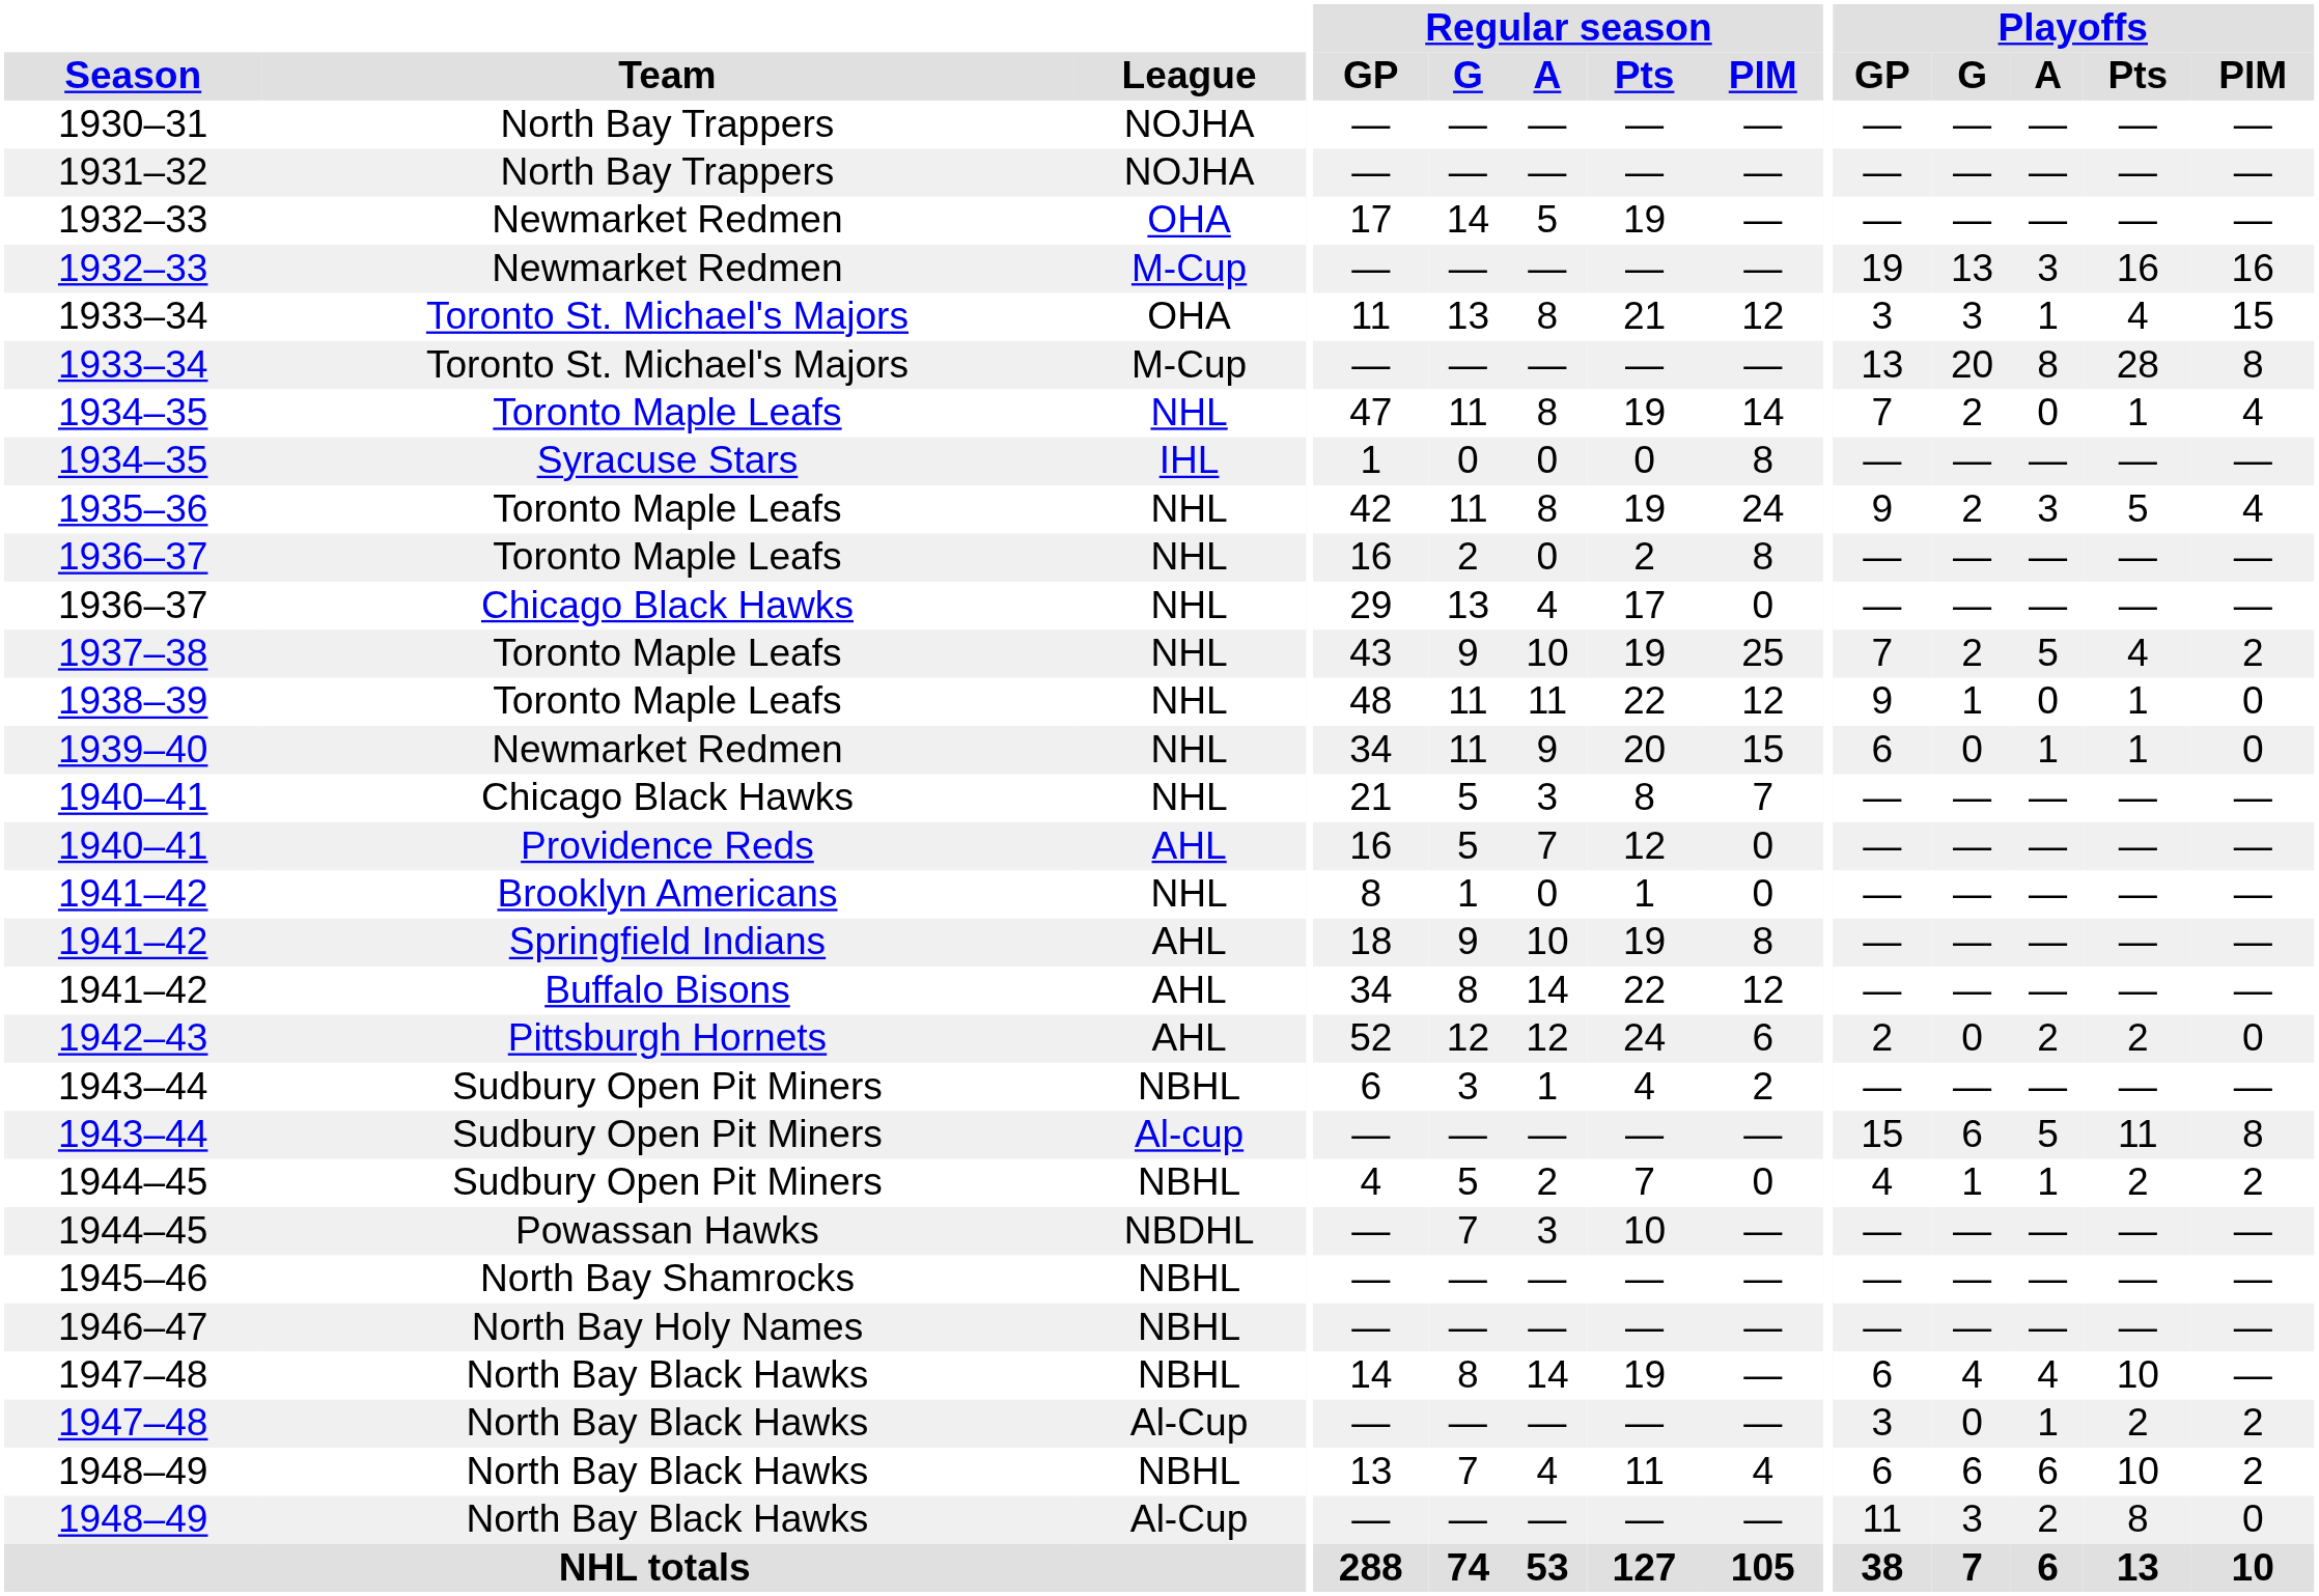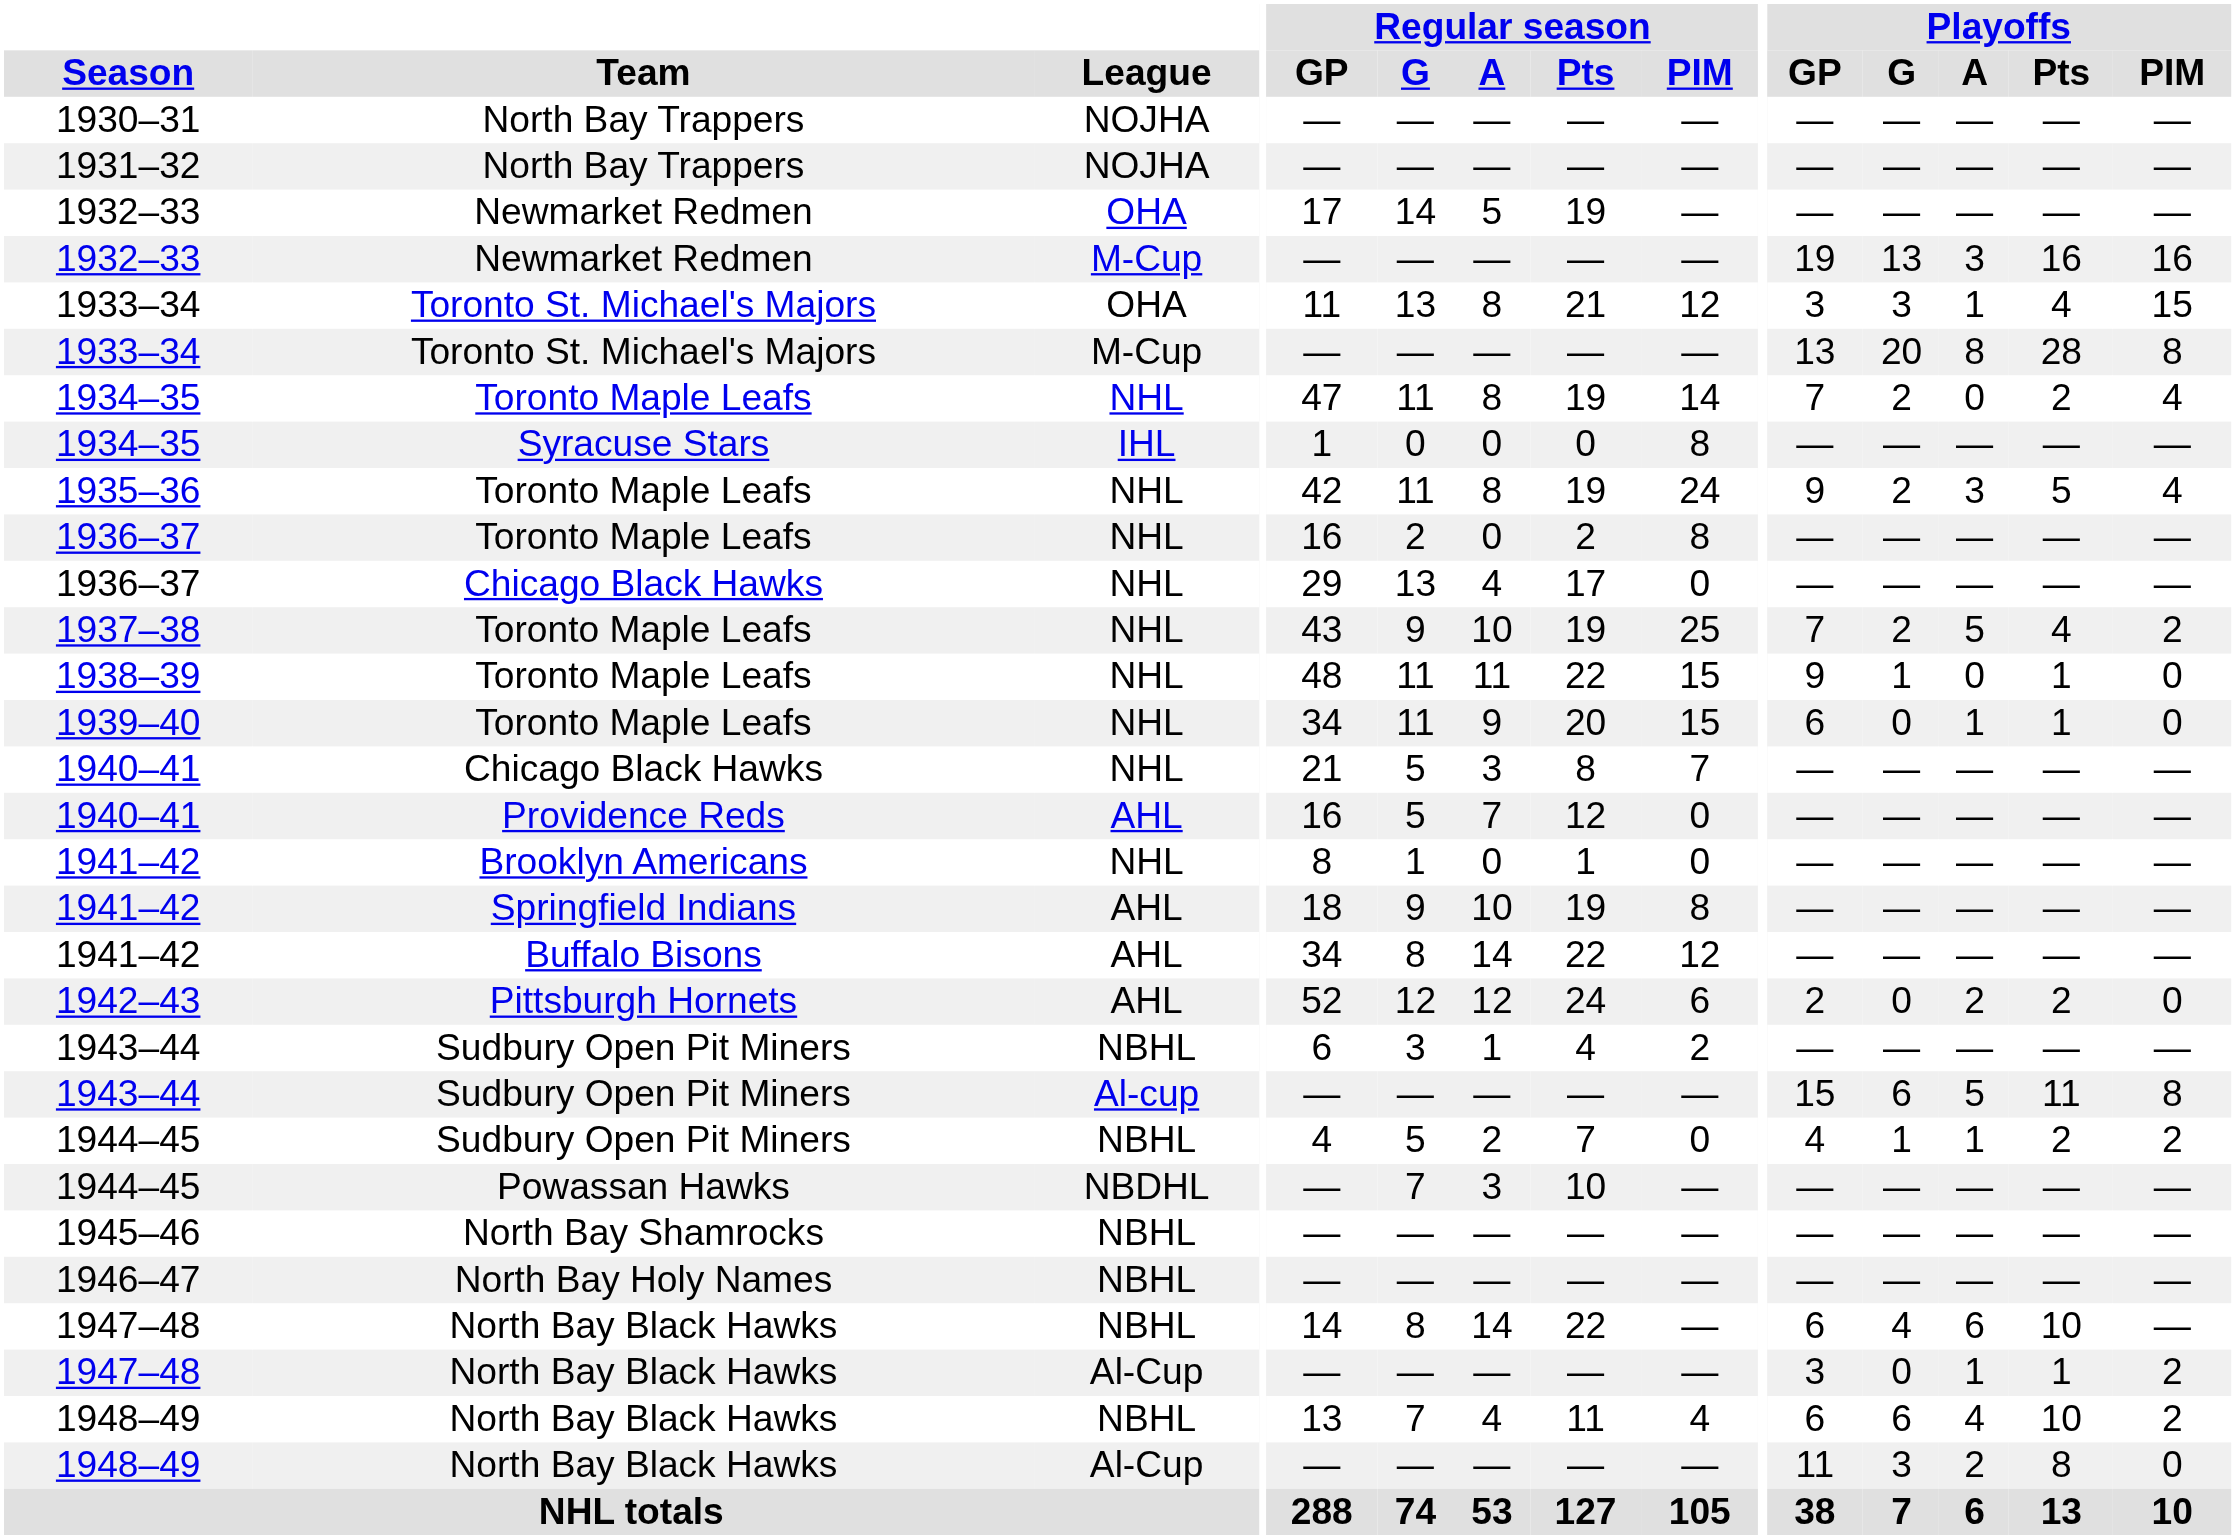 <table border="0" cellpadding="1" cellspacing="0" style="text-align:center; width:60em">
 <tr bgcolor="#e0e0e0">
 <th colspan="3" bgcolor="#ffffff"></th>
 <th rowspan="100" bgcolor="#ffffff"></th>
 <th colspan="5"><a href='#'>Regular season</a></th>
 <th rowspan="100" bgcolor="#ffffff"></th>
 <th colspan="5"><a href='#'>Playoffs</a></th>
 </tr>
 <tr bgcolor="#e0e0e0">
 <th><a href='#'>Season</a></th>
 <th>Team</th>
 <th>League</th>
 <th>GP</th>
 <th><a href='#'>G</a></th>
 <th><a href='#'>A</a></th>
 <th><a href='#'>Pts</a></th>
 <th><a href='#'>PIM</a></th>
 <th>GP</th>
 <th>G</th>
 <th>A</th>
 <th>Pts</th>
 <th>PIM</th>
 </tr>
 <tr>
 <td>1930–31</td>
 <td>North Bay Trappers</td>
 <td>NOJHA</td>
 <td>—</td>
 <td>—</td>
 <td>—</td>
 <td>—</td>
 <td>—</td>
 <td>—</td>
 <td>—</td>
 <td>—</td>
 <td>—</td>
 <td>—</td>
 </tr>
 <tr bgcolor="#f0f0f0">
 <td>1931–32</td>
 <td>North Bay Trappers</td>
 <td>NOJHA</td>
 <td>—</td>
 <td>—</td>
 <td>—</td>
 <td>—</td>
 <td>—</td>
 <td>—</td>
 <td>—</td>
 <td>—</td>
 <td>—</td>
 <td>—</td>
 </tr>
 <tr>
 <td>1932–33</td>
 <td>Newmarket Redmen</td>
 <td><a href='#'>OHA</a></td>
 <td>17</td>
 <td>14</td>
 <td>5</td>
 <td>19</td>
 <td>—</td>
 <td>—</td>
 <td>—</td>
 <td>—</td>
 <td>—</td>
 <td>—</td>
 </tr>
 <tr bgcolor="#f0f0f0">
 <td><a href='#'>1932–33</a></td>
 <td>Newmarket Redmen</td>
 <td><a href='#'>M-Cup</a></td>
 <td>—</td>
 <td>—</td>
 <td>—</td>
 <td>—</td>
 <td>—</td>
 <td>19</td>
 <td>13</td>
 <td>3</td>
 <td>16</td>
 <td>16</td>
 </tr>
 <tr>
 <td>1933–34</td>
 <td><a href='#'>Toronto St. Michael's Majors</a></td>
 <td>OHA</td>
 <td>11</td>
 <td>13</td>
 <td>8</td>
 <td>21</td>
 <td>12</td>
 <td>3</td>
 <td>3</td>
 <td>1</td>
 <td>4</td>
 <td>15</td>
 </tr>
 <tr bgcolor="#f0f0f0">
 <td><a href='#'>1933–34</a></td>
 <td>Toronto St. Michael's Majors</td>
 <td>M-Cup</td>
 <td>—</td>
 <td>—</td>
 <td>—</td>
 <td>—</td>
 <td>—</td>
 <td>13</td>
 <td>20</td>
 <td>8</td>
 <td>28</td>
 <td>8</td>
 </tr>
 <tr>
 <td><a href='#'>1934–35</a></td>
 <td><a href='#'>Toronto Maple Leafs</a></td>
 <td><a href='#'>NHL</a></td>
 <td>47</td>
 <td>11</td>
 <td>8</td>
 <td>19</td>
 <td>14</td>
 <td>7</td>
 <td>2</td>
 <td>0</td>
-<td>1</td>
+<td>2</td>
 <td>4</td>
 </tr>
 <tr bgcolor="#f0f0f0">
 <td><a href='#'>1934–35</a></td>
 <td><a href='#'>Syracuse Stars</a></td>
 <td><a href='#'>IHL</a></td>
 <td>1</td>
 <td>0</td>
 <td>0</td>
 <td>0</td>
 <td>8</td>
 <td>—</td>
 <td>—</td>
 <td>—</td>
 <td>—</td>
 <td>—</td>
 </tr>
 <tr>
 <td><a href='#'>1935–36</a></td>
 <td>Toronto Maple Leafs</td>
 <td>NHL</td>
 <td>42</td>
 <td>11</td>
 <td>8</td>
 <td>19</td>
 <td>24</td>
 <td>9</td>
 <td>2</td>
 <td>3</td>
 <td>5</td>
 <td>4</td>
 </tr>
 <tr bgcolor="#f0f0f0">
 <td><a href='#'>1936–37</a></td>
 <td>Toronto Maple Leafs</td>
 <td>NHL</td>
 <td>16</td>
 <td>2</td>
 <td>0</td>
 <td>2</td>
 <td>8</td>
 <td>—</td>
 <td>—</td>
 <td>—</td>
 <td>—</td>
 <td>—</td>
 </tr>
 <tr>
 <td>1936–37</td>
 <td><a href='#'>Chicago Black Hawks</a></td>
 <td>NHL</td>
 <td>29</td>
 <td>13</td>
 <td>4</td>
 <td>17</td>
 <td>0</td>
 <td>—</td>
 <td>—</td>
 <td>—</td>
 <td>—</td>
 <td>—</td>
 </tr>
 <tr bgcolor="#f0f0f0">
 <td><a href='#'>1937–38</a></td>
 <td>Toronto Maple Leafs</td>
 <td>NHL</td>
 <td>43</td>
 <td>9</td>
 <td>10</td>
 <td>19</td>
 <td>25</td>
 <td>7</td>
 <td>2</td>
 <td>5</td>
 <td>4</td>
 <td>2</td>
 </tr>
 <tr>
 <td><a href='#'>1938–39</a></td>
 <td>Toronto Maple Leafs</td>
 <td>NHL</td>
 <td>48</td>
 <td>11</td>
 <td>11</td>
 <td>22</td>
-<td>12</td>
+<td>15</td>
 <td>9</td>
 <td>1</td>
 <td>0</td>
 <td>1</td>
 <td>0</td>
 </tr>
 <tr bgcolor="#f0f0f0">
 <td><a href='#'>1939–40</a></td>
-<td>Newmarket Redmen</td>
+<td>Toronto Maple Leafs</td>
 <td>NHL</td>
 <td>34</td>
 <td>11</td>
 <td>9</td>
 <td>20</td>
 <td>15</td>
 <td>6</td>
 <td>0</td>
 <td>1</td>
 <td>1</td>
 <td>0</td>
 </tr>
 <tr>
 <td><a href='#'>1940–41</a></td>
 <td>Chicago Black Hawks</td>
 <td>NHL</td>
 <td>21</td>
 <td>5</td>
 <td>3</td>
 <td>8</td>
 <td>7</td>
 <td>—</td>
 <td>—</td>
 <td>—</td>
 <td>—</td>
 <td>—</td>
 </tr>
 <tr bgcolor="#f0f0f0">
 <td><a href='#'>1940–41</a></td>
 <td><a href='#'>Providence Reds</a></td>
 <td><a href='#'>AHL</a></td>
 <td>16</td>
 <td>5</td>
 <td>7</td>
 <td>12</td>
 <td>0</td>
 <td>—</td>
 <td>—</td>
 <td>—</td>
 <td>—</td>
 <td>—</td>
 </tr>
 <tr>
 <td><a href='#'>1941–42</a></td>
 <td><a href='#'>Brooklyn Americans</a></td>
 <td>NHL</td>
 <td>8</td>
 <td>1</td>
 <td>0</td>
 <td>1</td>
 <td>0</td>
 <td>—</td>
 <td>—</td>
 <td>—</td>
 <td>—</td>
 <td>—</td>
 </tr>
 <tr bgcolor="#f0f0f0">
 <td><a href='#'>1941–42</a></td>
 <td><a href='#'>Springfield Indians</a></td>
 <td>AHL</td>
 <td>18</td>
 <td>9</td>
 <td>10</td>
 <td>19</td>
 <td>8</td>
 <td>—</td>
 <td>—</td>
 <td>—</td>
 <td>—</td>
 <td>—</td>
 </tr>
 <tr>
 <td>1941–42</td>
 <td><a href='#'>Buffalo Bisons</a></td>
 <td>AHL</td>
 <td>34</td>
 <td>8</td>
 <td>14</td>
 <td>22</td>
 <td>12</td>
 <td>—</td>
 <td>—</td>
 <td>—</td>
 <td>—</td>
 <td>—</td>
 </tr>
 <tr bgcolor="#f0f0f0">
 <td><a href='#'>1942–43</a></td>
 <td><a href='#'>Pittsburgh Hornets</a></td>
 <td>AHL</td>
 <td>52</td>
 <td>12</td>
 <td>12</td>
 <td>24</td>
 <td>6</td>
 <td>2</td>
 <td>0</td>
 <td>2</td>
 <td>2</td>
 <td>0</td>
 </tr>
 <tr>
 <td>1943–44</td>
 <td>Sudbury Open Pit Miners</td>
 <td>NBHL</td>
 <td>6</td>
 <td>3</td>
 <td>1</td>
 <td>4</td>
 <td>2</td>
 <td>—</td>
 <td>—</td>
 <td>—</td>
 <td>—</td>
 <td>—</td>
 </tr>
 <tr bgcolor="#f0f0f0">
 <td><a href='#'>1943–44</a></td>
 <td>Sudbury Open Pit Miners</td>
 <td><a href='#'>Al-cup</a></td>
 <td>—</td>
 <td>—</td>
 <td>—</td>
 <td>—</td>
 <td>—</td>
 <td>15</td>
 <td>6</td>
 <td>5</td>
 <td>11</td>
 <td>8</td>
 </tr>
 <tr>
 <td>1944–45</td>
 <td>Sudbury Open Pit Miners</td>
 <td>NBHL</td>
 <td>4</td>
 <td>5</td>
 <td>2</td>
 <td>7</td>
 <td>0</td>
 <td>4</td>
 <td>1</td>
 <td>1</td>
 <td>2</td>
 <td>2</td>
 </tr>
 <tr bgcolor="#f0f0f0">
 <td>1944–45</td>
 <td>Powassan Hawks</td>
 <td>NBDHL</td>
 <td>—</td>
 <td>7</td>
 <td>3</td>
 <td>10</td>
 <td>—</td>
 <td>—</td>
 <td>—</td>
 <td>—</td>
 <td>—</td>
 <td>—</td>
 </tr>
 <tr>
 <td>1945–46</td>
 <td>North Bay Shamrocks</td>
 <td>NBHL</td>
 <td>—</td>
 <td>—</td>
 <td>—</td>
 <td>—</td>
 <td>—</td>
 <td>—</td>
 <td>—</td>
 <td>—</td>
 <td>—</td>
 <td>—</td>
 </tr>
 <tr bgcolor="#f0f0f0">
 <td>1946–47</td>
 <td>North Bay Holy Names</td>
 <td>NBHL</td>
 <td>—</td>
 <td>—</td>
 <td>—</td>
 <td>—</td>
 <td>—</td>
 <td>—</td>
 <td>—</td>
 <td>—</td>
 <td>—</td>
 <td>—</td>
 </tr>
 <tr bgcolor="#f0f0f0">
 </tr>
 <tr>
 <td>1947–48</td>
 <td>North Bay Black Hawks</td>
 <td>NBHL</td>
 <td>14</td>
 <td>8</td>
 <td>14</td>
-<td>19</td>
+<td>22</td>
 <td>—</td>
 <td>6</td>
 <td>4</td>
-<td>4</td>
+<td>6</td>
 <td>10</td>
 <td>—</td>
 </tr>
 <tr bgcolor="#f0f0f0">
 <td><a href='#'>1947–48</a></td>
 <td>North Bay Black Hawks</td>
 <td>Al-Cup</td>
 <td>—</td>
 <td>—</td>
 <td>—</td>
 <td>—</td>
 <td>—</td>
 <td>3</td>
 <td>0</td>
 <td>1</td>
-<td>2</td>
+<td>1</td>
 <td>2</td>
 </tr>
 <tr>
 <td>1948–49</td>
 <td>North Bay Black Hawks</td>
 <td>NBHL</td>
 <td>13</td>
 <td>7</td>
 <td>4</td>
 <td>11</td>
 <td>4</td>
 <td>6</td>
 <td>6</td>
-<td>6</td>
+<td>4</td>
 <td>10</td>
 <td>2</td>
 </tr>
 <tr bgcolor="#f0f0f0">
 <td><a href='#'>1948–49</a></td>
 <td>North Bay Black Hawks</td>
 <td>Al-Cup</td>
 <td>—</td>
 <td>—</td>
 <td>—</td>
 <td>—</td>
 <td>—</td>
 <td>11</td>
 <td>3</td>
 <td>2</td>
 <td>8</td>
 <td>0</td>
 </tr>
 <tr bgcolor="#e0e0e0">
 <th colspan="3">NHL totals</th>
 <th>288</th>
 <th>74</th>
 <th>53</th>
 <th>127</th>
 <th>105</th>
 <th>38</th>
 <th>7</th>
 <th>6</th>
 <th>13</th>
 <th>10</th>
 </tr>
 </table>
